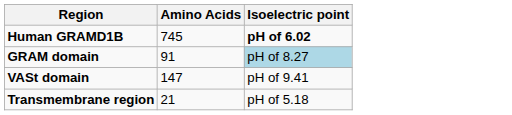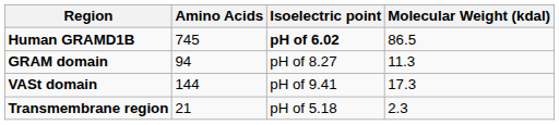 <table class="wikitable">
 <tr>
 <th>Region</th>
 <th>Amino Acids</th>
 <th>Isoelectric point</th>
+<th>Molecular Weight  (kdal)</th>
 </tr>
 <tr>
 <td><strong>Human GRAMD1B</strong></td>
 <td>745</td>
 <td><strong>pH of 6.02</strong></td>
+<td>86.5</td>
 </tr>
 <tr>
 <td><strong>GRAM domain</strong></td>
-<td>91</td>
-<td style="background: lightblue;">pH of 8.27</td>
+<td>94</td>
+<td>pH of 8.27</td>
+<td>11.3</td>
 </tr>
 <tr>
 <td><strong>VASt domain</strong></td>
-<td>147</td>
+<td>144</td>
 <td>pH of 9.41</td>
+<td>17.3</td>
 </tr>
 <tr>
 <td><strong>Transmembrane  region</strong></td>
 <td>21</td>
 <td>pH of 5.18</td>
+<td>2.3</td>
 </tr>
 </table>
